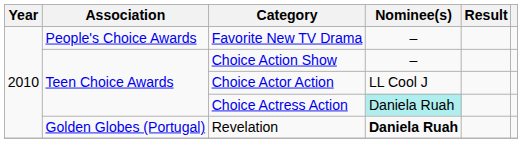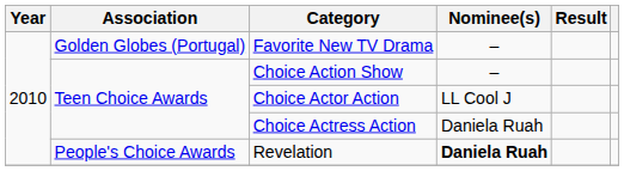 <table class="wikitable sortable">
 <tr>
 <th>Year</th>
 <th>Association</th>
 <th>Category</th>
 <th>Nominee(s)</th>
 <th>Result</th>
 <th class="unsortable"></th>
 </tr>
 <tr>
 <td rowspan="5">2010</td>
-<td><a href='#'>People's Choice Awards</a></td>
+<td><a href='#'>Golden Globes (Portugal)</a></td>
 <td><a href='#'>Favorite New TV Drama</a></td>
 <td align="center">–</td>
 <td></td>
 <td></td>
 </tr>
 <tr>
 <td rowspan="3"><a href='#'>Teen Choice Awards</a></td>
 <td><a href='#'>Choice Action Show</a></td>
 <td align="center">–</td>
 <td></td>
 <td></td>
 </tr>
 <tr>
 <td><a href='#'>Choice Actor Action</a></td>
 <td>LL Cool J</td>
 <td></td>
 <td></td>
 </tr>
 <tr>
 <td><a href='#'>Choice Actress Action</a></td>
-<td style="background: paleturquoise;">Daniela Ruah</td>
+<td>Daniela Ruah</td>
 <td></td>
 <td></td>
 </tr>
 <tr>
-<td><a href='#'>Golden Globes (Portugal)</a></td>
+<td><a href='#'>People's Choice Awards</a></td>
 <td>Revelation</td>
 <td><strong>Daniela Ruah</strong></td>
 <td></td>
 <td></td>
 </tr>
 <tr>
 </tr>
 </table>
